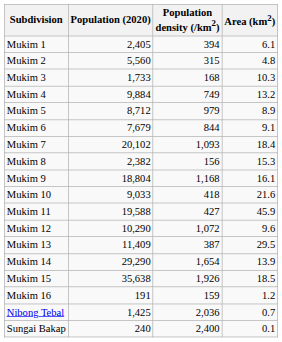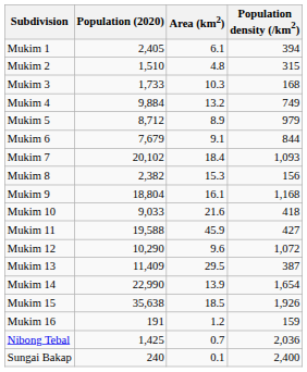 <table class="wikitable sortable mw-collapsible">
 <tr>
 <th>Subdivision</th>
 <th>Population (2020)</th>
+<th>Area (km<sup>2</sup>)</th>
 <th>Population<br>density (/km<sup>2</sup>)</th>
-<th>Area (km<sup>2</sup>)</th>
 </tr>
 <tr>
 <td>Mukim 1</td>
 <td align="right">2,405</td>
+<td align="right">6.1</td>
 <td align="right">394</td>
-<td align="right">6.1</td>
 </tr>
 <tr>
 <td>Mukim 2</td>
-<td align="right">5,560</td>
+<td align="right">1,510</td>
+<td align="right">4.8</td>
 <td align="right">315</td>
-<td align="right">4.8</td>
 </tr>
 <tr>
 <td>Mukim 3</td>
 <td align="right">1,733</td>
+<td align="right">10.3</td>
 <td align="right">168</td>
-<td align="right">10.3</td>
 </tr>
 <tr>
 <td>Mukim 4</td>
 <td align="right">9,884</td>
+<td align="right">13.2</td>
 <td align="right">749</td>
-<td align="right">13.2</td>
 </tr>
 <tr>
 <td>Mukim 5</td>
 <td align="right">8,712</td>
+<td align="right">8.9</td>
 <td align="right">979</td>
-<td align="right">8.9</td>
 </tr>
 <tr>
 <td>Mukim 6</td>
 <td align="right">7,679</td>
+<td align="right">9.1</td>
 <td align="right">844</td>
-<td align="right">9.1</td>
 </tr>
 <tr>
 <td>Mukim 7</td>
 <td align="right">20,102</td>
+<td align="right">18.4</td>
 <td align="right">1,093</td>
-<td align="right">18.4</td>
 </tr>
 <tr>
 <td>Mukim 8</td>
 <td align="right">2,382</td>
+<td align="right">15.3</td>
 <td align="right">156</td>
-<td align="right">15.3</td>
 </tr>
 <tr>
 <td>Mukim 9</td>
 <td align="right">18,804</td>
+<td align="right">16.1</td>
 <td align="right">1,168</td>
-<td align="right">16.1</td>
 </tr>
 <tr>
 <td>Mukim 10</td>
 <td align="right">9,033</td>
+<td align="right">21.6</td>
 <td align="right">418</td>
-<td align="right">21.6</td>
 </tr>
 <tr>
 <td>Mukim 11</td>
 <td align="right">19,588</td>
+<td align="right">45.9</td>
 <td align="right">427</td>
-<td align="right">45.9</td>
 </tr>
 <tr>
 <td>Mukim 12</td>
 <td align="right">10,290</td>
+<td align="right">9.6</td>
 <td align="right">1,072</td>
-<td align="right">9.6</td>
 </tr>
 <tr>
 <td>Mukim 13</td>
 <td align="right">11,409</td>
+<td align="right">29.5</td>
 <td align="right">387</td>
-<td align="right">29.5</td>
 </tr>
 <tr>
 <td>Mukim 14</td>
-<td align="right">29,290</td>
+<td align="right">22,990</td>
+<td align="right">13.9</td>
 <td align="right">1,654</td>
-<td align="right">13.9</td>
 </tr>
 <tr>
 <td>Mukim 15</td>
 <td align="right">35,638</td>
+<td align="right">18.5</td>
 <td align="right">1,926</td>
-<td align="right">18.5</td>
 </tr>
 <tr>
 <td>Mukim 16</td>
 <td align="right">191</td>
+<td align="right">1.2</td>
 <td align="right">159</td>
-<td align="right">1.2</td>
 </tr>
 <tr>
 <td><a href='#'>Nibong Tebal</a></td>
 <td align="right">1,425</td>
+<td align="right">0.7</td>
 <td align="right">2,036</td>
-<td align="right">0.7</td>
 </tr>
 <tr>
 <td>Sungai Bakap</td>
 <td align="right">240</td>
+<td align="right">0.1</td>
 <td align="right">2,400</td>
-<td align="right">0.1</td>
 </tr>
 </table>
